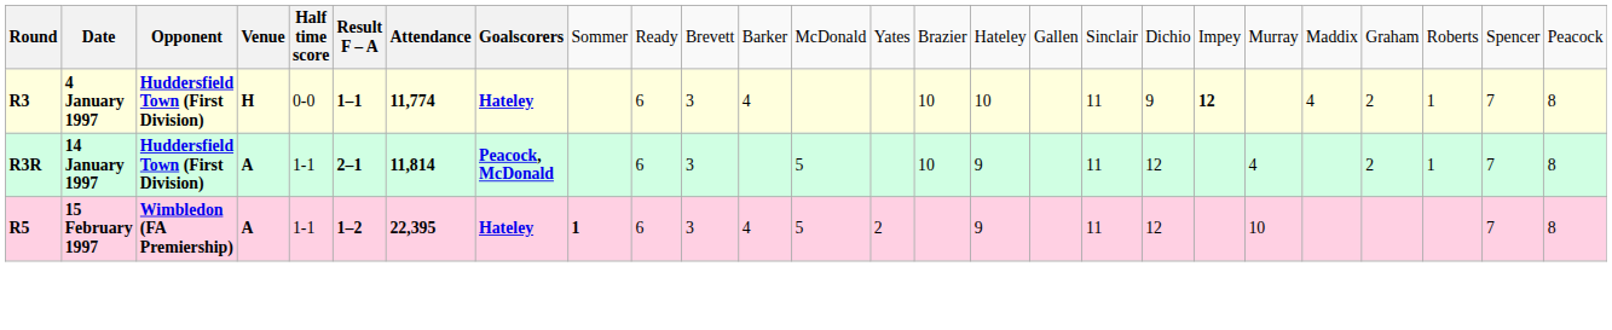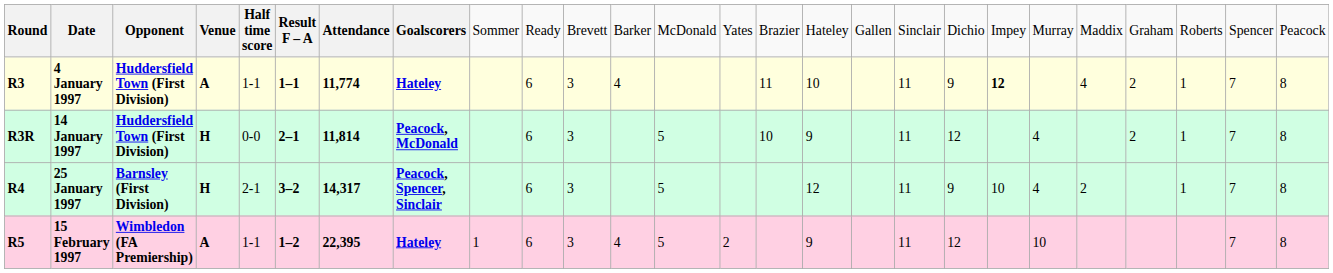 <table class="wikitable">
 <tr>
 <th><strong>Round</strong></th>
 <th><strong>Date</strong></th>
 <th><strong>Opponent</strong></th>
 <th><strong>Venue</strong></th>
 <th><strong>Half time score</strong></th>
 <th><strong>Result</strong><br><strong>F – A</strong></th>
 <th><strong>Attendance</strong></th>
 <th><strong>Goalscorers</strong></th>
 <td>Sommer</td>
 <td>Ready</td>
 <td>Brevett</td>
 <td>Barker</td>
 <td>McDonald</td>
 <td>Yates</td>
 <td>Brazier</td>
 <td>Hateley</td>
 <td>Gallen</td>
 <td>Sinclair</td>
 <td>Dichio</td>
 <td>Impey</td>
 <td>Murray</td>
 <td>Maddix</td>
 <td>Graham</td>
 <td>Roberts</td>
 <td>Spencer</td>
 <td>Peacock</td>
 </tr>
 <tr style="background-color: #ffffdd;">
 <td><strong>R3</strong></td>
 <td><strong>4 January 1997</strong></td>
 <td><strong><a href='#'>Huddersfield Town</a> (First Division)</strong></td>
-<td><strong>H</strong></td>
-<td>0-0</td>
+<td><strong>A</strong></td>
+<td>1-1</td>
 <td><strong>1–1</strong></td>
 <td><strong>11,774</strong></td>
 <td><a href='#'><strong>Hateley</strong></a></td>
 <td></td>
 <td>6</td>
 <td>3</td>
 <td>4</td>
 <td></td>
 <td></td>
-<td>10</td>
+<td>11</td>
 <td>10</td>
 <td></td>
 <td>11</td>
 <td>9</td>
 <td><strong>12</strong></td>
 <td></td>
 <td>4</td>
 <td>2</td>
 <td>1</td>
 <td>7</td>
 <td>8</td>
 </tr>
 <tr style="background-color: #d0ffe3;">
 <td><strong>R3R</strong></td>
 <td><strong>14 January 1997</strong></td>
 <td><strong><a href='#'>Huddersfield Town</a> (First Division)</strong></td>
-<td><strong>A</strong></td>
-<td>1-1</td>
+<td><strong>H</strong></td>
+<td>0-0</td>
 <td><strong>2–1</strong></td>
 <td><strong>11,814</strong></td>
 <td><strong><a href='#'>Peacock</a>, <a href='#'>McDonald</a></strong></td>
 <td></td>
 <td>6</td>
 <td>3</td>
 <td></td>
 <td>5</td>
 <td></td>
 <td>10</td>
 <td>9</td>
 <td></td>
 <td>11</td>
 <td>12</td>
 <td></td>
 <td>4</td>
 <td></td>
 <td>2</td>
 <td>1</td>
 <td>7</td>
 <td>8</td>
 </tr>
+<tr style="background-color: #d0ffe3;">
+<td><strong>R4</strong></td>
+<td><strong>25 January 1997</strong></td>
+<td><strong><a href='#'>Barnsley</a> (First Division)</strong></td>
+<td><strong>H</strong></td>
+<td>2-1</td>
+<td><strong>3–2</strong></td>
+<td><strong>14,317</strong></td>
+<td><strong><a href='#'>Peacock</a>, <a href='#'>Spencer</a>, <a href='#'>Sinclair</a></strong></td>
+<td></td>
+<td>6</td>
+<td>3</td>
+<td></td>
+<td>5</td>
+<td></td>
+<td></td>
+<td>12</td>
+<td></td>
+<td>11</td>
+<td>9</td>
+<td>10</td>
+<td>4</td>
+<td>2</td>
+<td></td>
+<td>1</td>
+<td>7</td>
+<td>8</td>
+</tr>
 <tr style="background-color: #ffd0e3;">
 <td><strong>R5</strong></td>
 <td><strong>15 February 1997</strong></td>
 <td><strong><a href='#'>Wimbledon</a> (FA Premiership)</strong></td>
 <td><strong>A</strong></td>
 <td>1-1</td>
 <td><strong>1–2</strong></td>
 <td><strong>22,395</strong></td>
 <td><a href='#'><strong>Hateley</strong></a></td>
-<td><strong>1</strong></td>
+<td>1</td>
 <td>6</td>
 <td>3</td>
 <td>4</td>
 <td>5</td>
 <td>2</td>
 <td></td>
 <td>9</td>
 <td></td>
 <td>11</td>
 <td>12</td>
 <td></td>
 <td>10</td>
 <td></td>
 <td></td>
 <td></td>
 <td>7</td>
 <td>8</td>
 </tr>
 </table>
